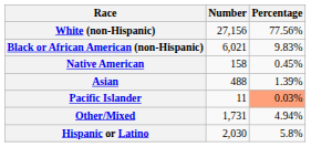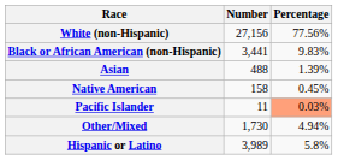 <table class="wikitable" style="text-align:right">
 <tr>
 <th scope="col">Race</th>
 <th scope="col">Number</th>
 <th scope="col">Percentage</th>
 </tr>
 <tr>
 <th scope="row"><a href='#'>White</a> (non-Hispanic)</th>
 <td>27,156</td>
 <td>77.56%</td>
 </tr>
 <tr>
 <th scope="row"><a href='#'>Black or African American</a> (non-Hispanic)</th>
-<td>6,021</td>
+<td>3,441</td>
 <td>9.83%</td>
+</tr>
+<tr>
+<th scope="row"><a href='#'>Asian</a></th>
+<td>488</td>
+<td>1.39%</td>
 </tr>
 <tr>
 <th scope="row"><a href='#'>Native American</a></th>
 <td>158</td>
 <td>0.45%</td>
-</tr>
-<tr>
-<th scope="row"><a href='#'>Asian</a></th>
-<td>488</td>
-<td>1.39%</td>
 </tr>
 <tr>
 <th scope="row"><a href='#'>Pacific Islander</a></th>
 <td>11</td>
 <td style="background: lightsalmon;">0.03%</td>
 </tr>
 <tr>
 <th scope="row"><a href='#'>Other/Mixed</a></th>
-<td>1,731</td>
+<td>1,730</td>
 <td>4.94%</td>
 </tr>
 <tr>
 <th scope="row"><a href='#'>Hispanic</a> or <a href='#'>Latino</a></th>
-<td>2,030</td>
+<td>3,989</td>
 <td>5.8%</td>
 </tr>
 </table>
